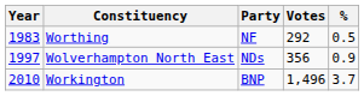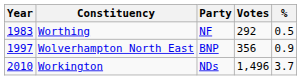 <table class="wikitable">
 <tr>
 <th>Year</th>
 <th>Constituency</th>
 <th>Party</th>
 <th>Votes</th>
 <th>%</th>
 </tr>
 <tr>
 <td><a href='#'>1983</a></td>
 <td><a href='#'>Worthing</a></td>
 <td><a href='#'>NF</a></td>
 <td>292</td>
 <td>0.5</td>
 </tr>
 <tr>
 <td><a href='#'>1997</a></td>
 <td><a href='#'>Wolverhampton North East</a></td>
-<td><a href='#'>NDs</a></td>
+<td><a href='#'>BNP</a></td>
 <td>356</td>
 <td>0.9</td>
 </tr>
 <tr>
 <td><a href='#'>2010</a></td>
 <td><a href='#'>Workington</a></td>
-<td><a href='#'>BNP</a></td>
+<td><a href='#'>NDs</a></td>
 <td>1,496</td>
 <td>3.7</td>
 </tr>
 </table>
